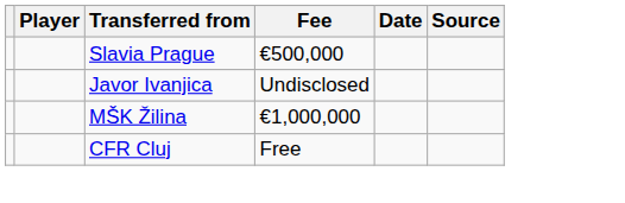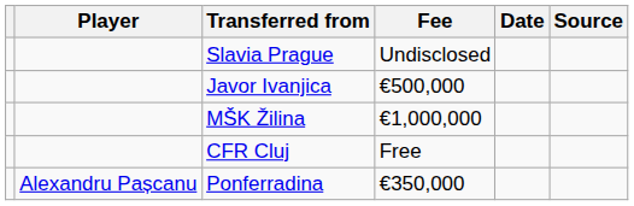 <table class="wikitable plainrowheaders sortable">
 <tr>
 <th></th>
 <th scope="col">Player</th>
 <th>Transferred from</th>
 <th style="width: 85px;">Fee</th>
 <th scope="col">Date</th>
 <th scope="col">Source</th>
 </tr>
 <tr>
 <td align="center"></td>
 <td></td>
 <td> <a href='#'>Slavia Prague</a></td>
-<td>€500,000</td>
+<td>Undisclosed</td>
 <td></td>
 <td></td>
 </tr>
 <tr>
 <td align="center"></td>
 <td></td>
 <td> <a href='#'>Javor Ivanjica</a></td>
-<td>Undisclosed</td>
+<td>€500,000</td>
 <td></td>
 <td></td>
 </tr>
 <tr>
 <td align="center"></td>
 <td></td>
 <td> <a href='#'>MŠK Žilina</a></td>
 <td>€1,000,000</td>
 <td></td>
 <td></td>
 </tr>
 <tr>
 <td align="center"></td>
 <td></td>
 <td> <a href='#'>CFR Cluj</a></td>
 <td>Free</td>
 <td></td>
 <td></td>
 </tr>
+<tr>
+<td align="center"></td>
+<td> <a href='#'>Alexandru Pașcanu</a></td>
+<td> <a href='#'>Ponferradina</a></td>
+<td>€350,000</td>
+<td></td>
+<td></td>
+</tr>
 </table>
